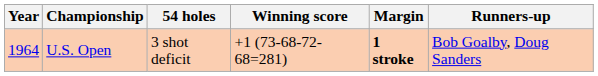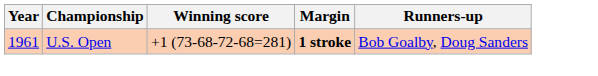 <table class="wikitable">
 <tr>
 <th>Year</th>
 <th>Championship</th>
-<th>54 holes</th>
 <th>Winning score</th>
 <th>Margin</th>
 <th>Runners-up</th>
 </tr>
 <tr style="background:#FBCEB1;">
-<td><a href='#'>1964</a></td>
+<td><a href='#'>1961</a></td>
 <td><a href='#'>U.S. Open</a></td>
-<td>3 shot deficit</td>
 <td>+1 (73-68-72-68=281)</td>
 <td><strong>1 stroke</strong></td>
 <td> <a href='#'>Bob Goalby</a>,  <a href='#'>Doug Sanders</a></td>
 </tr>
 </table>
